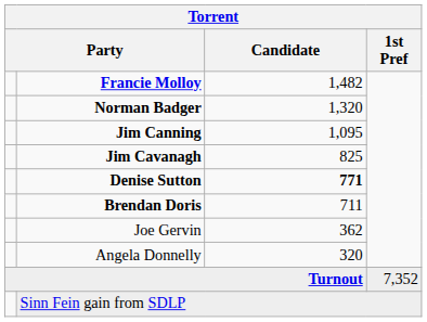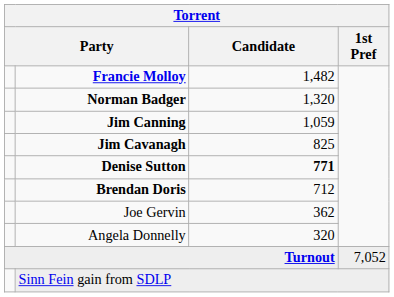 <table class="wikitable">
 <tr>
 <th colspan="4" align="center"><a href='#'>Torrent</a></th>
 </tr>
 <tr>
 <th colspan="2" align="center" width=200>Party</th>
 <th width=160>Candidate</th>
 <th width=50>1st Pref</th>
 </tr>
 <tr>
 <td></td>
 <td align="right"><strong><a href='#'>Francie Molloy</a></strong></td>
 <td align="right">1,482</td>
 </tr>
 <tr>
 <td></td>
 <td align="right"><strong>Norman Badger</strong></td>
 <td align="right">1,320</td>
 </tr>
 <tr>
 <td></td>
 <td align="right"><strong>Jim Canning</strong></td>
-<td align="right">1,095</td>
+<td align="right">1,059</td>
 </tr>
 <tr>
 <td></td>
 <td align="right"><strong>Jim Cavanagh</strong></td>
 <td align="right">825</td>
 </tr>
 <tr>
 <td></td>
 <td align="right"><strong>Denise Sutton</strong></td>
 <td align="right"><strong>771</strong></td>
 </tr>
 <tr>
 <td></td>
 <td align="right"><strong>Brendan Doris</strong></td>
-<td align="right">711</td>
+<td align="right">712</td>
 </tr>
 <tr>
 <td></td>
 <td align="right">Joe Gervin</td>
 <td align="right">362</td>
 </tr>
 <tr>
 <td></td>
 <td align="right">Angela Donnelly</td>
 <td align="right">320</td>
 </tr>
 <tr bgcolor="EEEEEE">
 <td colspan=3 align="right"><strong><a href='#'>Turnout</a></strong></td>
-<td align="right">7,352</td>
+<td align="right">7,052</td>
 </tr>
 <tr>
 <td bgcolor=></td>
 <td colspan=3 bgcolor="EEEEEE"><a href='#'>Sinn Fein</a> gain from <a href='#'>SDLP</a></td>
 </tr>
 </table>
